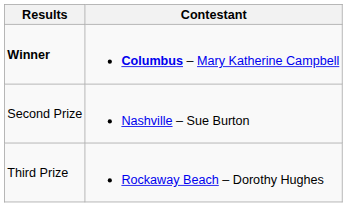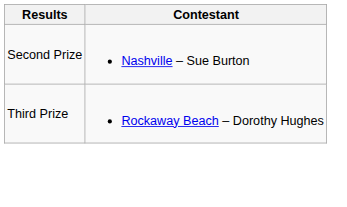 <table class="wikitable sortable" style="font-size: 95%;">
 <tr>
 <th>Results</th>
 <th>Contestant</th>
-</tr>
-<tr>
-<td><strong>Winner</strong></td>
-<td><br><ul><li><strong><a href='#'>Columbus</a></strong> – <a href='#'>Mary Katherine Campbell</a></li></ul></td>
 </tr>
 <tr>
 <td>Second Prize</td>
 <td><br><ul><li><a href='#'>Nashville</a> – Sue Burton</li></ul></td>
 </tr>
 <tr>
 <td>Third Prize</td>
 <td><br><ul><li><a href='#'>Rockaway Beach</a> – Dorothy Hughes</li></ul></td>
 </tr>
 </table>
